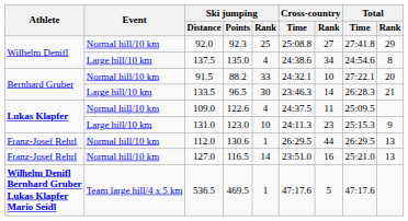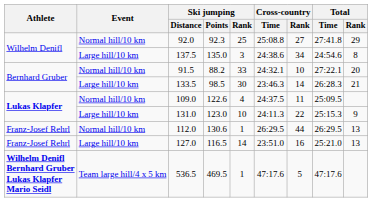 <table class="wikitable" style="font-size:90%">
 <tr>
 <th rowspan="2">Athlete</th>
 <th rowspan="2">Event</th>
 <th colspan="3">Ski jumping</th>
 <th colspan="2">Cross-country</th>
 <th colspan="2">Total</th>
 </tr>
 <tr style="font-size:95%">
 <th>Distance</th>
 <th>Points</th>
 <th>Rank</th>
 <th>Time</th>
 <th>Rank</th>
 <th>Time</th>
 <th>Rank</th>
 </tr>
 <tr align=center>
 <td align=left rowspan=2><a href='#'>Wilhelm Denifl</a></td>
 <td align=left><a href='#'>Normal hill/10 km</a></td>
 <td>92.0</td>
 <td>92.3</td>
 <td>25</td>
 <td>25:08.8</td>
 <td>27</td>
 <td>27:41.8</td>
 <td>29</td>
 </tr>
 <tr align=center>
 <td align=left><a href='#'>Large hill/10 km</a></td>
 <td>137.5</td>
 <td>135.0</td>
-<td>4</td>
+<td>3</td>
 <td>24:38.6</td>
 <td>34</td>
 <td>24:54.6</td>
 <td>8</td>
 </tr>
 <tr align=center>
 <td align=left rowspan=2><a href='#'>Bernhard Gruber</a></td>
 <td align=left><a href='#'>Normal hill/10 km</a></td>
 <td>91.5</td>
 <td>88.2</td>
 <td>33</td>
 <td>24:32.1</td>
 <td>10</td>
 <td>27:22.1</td>
 <td>20</td>
 </tr>
 <tr align=center>
 <td align=left><a href='#'>Large hill/10 km</a></td>
 <td>133.5</td>
-<td>96.5</td>
+<td>98.5</td>
 <td>30</td>
 <td>23:46.3</td>
 <td>14</td>
 <td>26:28.3</td>
 <td>21</td>
 </tr>
 <tr align=center>
 <td align=left rowspan=2><strong><a href='#'>Lukas Klapfer</a></strong></td>
 <td align=left><a href='#'>Normal hill/10 km</a></td>
 <td>109.0</td>
 <td>122.6</td>
 <td>4</td>
 <td>24:37.5</td>
 <td>11</td>
 <td>25:09.5</td>
 <td></td>
 </tr>
 <tr align=center>
 <td align=left><a href='#'>Large hill/10 km</a></td>
 <td>131.0</td>
 <td>123.0</td>
 <td>10</td>
 <td>24:11.3</td>
-<td>23</td>
+<td>22</td>
 <td>25:15.3</td>
 <td>9</td>
 </tr>
 <tr align=center>
 <td align=left><a href='#'>Franz-Josef Rehrl</a></td>
 <td align=left><a href='#'>Normal hill/10 km</a></td>
 <td>112.0</td>
 <td>130.6</td>
 <td>1</td>
 <td>26:29.5</td>
 <td>44</td>
 <td>26:29.5</td>
 <td>13</td>
 </tr>
 <tr align=center>
 <td align=left><a href='#'>Franz-Josef Rehrl</a></td>
-<td align=left><a href='#'>Normal hill/10 km</a></td>
+<td align=left><a href='#'>Large hill/10 km</a></td>
 <td>127.0</td>
 <td>116.5</td>
 <td>14</td>
 <td>23:51.0</td>
 <td>16</td>
 <td>25:21.0</td>
 <td>13</td>
 </tr>
 <tr align=center>
 <td align=left><strong><a href='#'>Wilhelm Denifl</a><br><a href='#'>Bernhard Gruber</a><br><a href='#'>Lukas Klapfer</a><br><a href='#'>Mario Seidl</a></strong></td>
 <td align=left><a href='#'>Team large hill/4 x 5 km</a></td>
 <td>536.5</td>
 <td>469.5</td>
 <td>1</td>
 <td>47:17.6</td>
 <td>5</td>
 <td>47:17.6</td>
 <td></td>
 </tr>
 </table>
